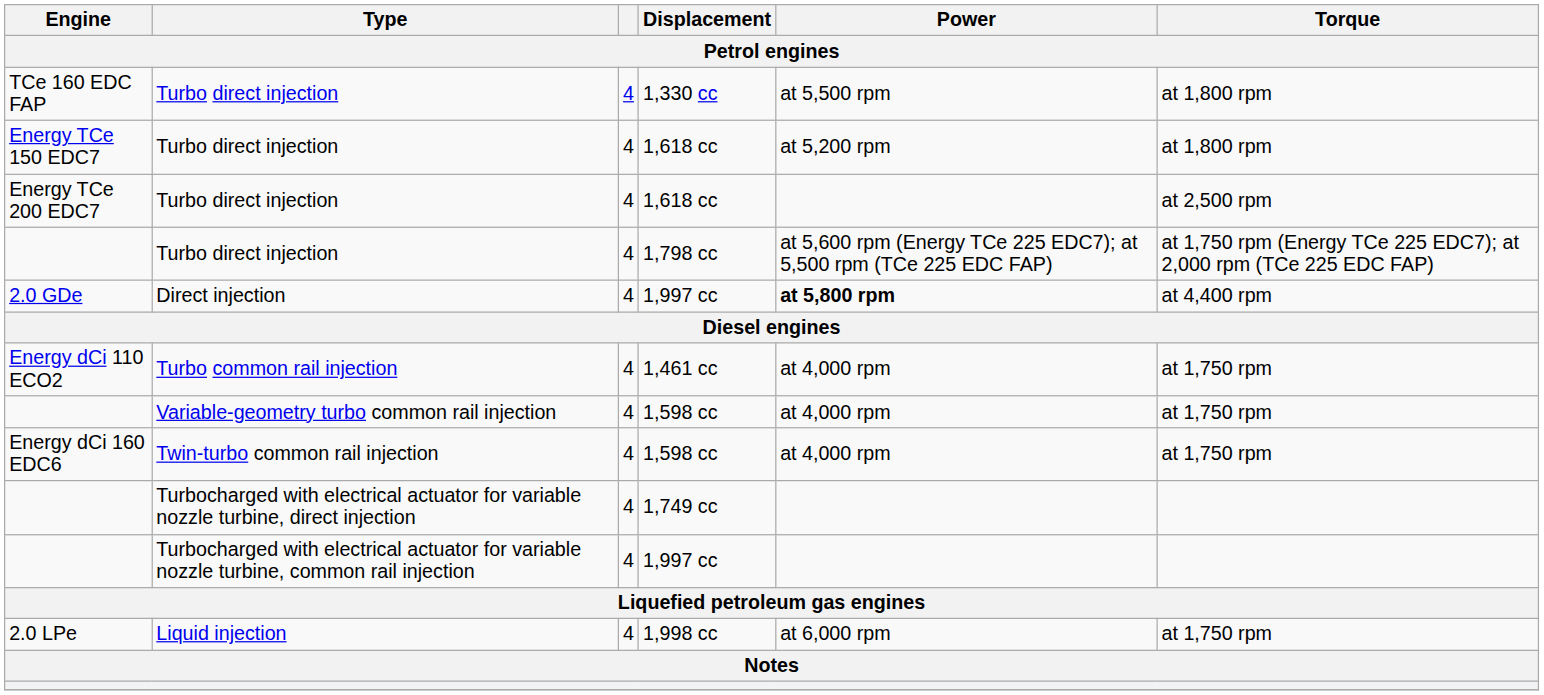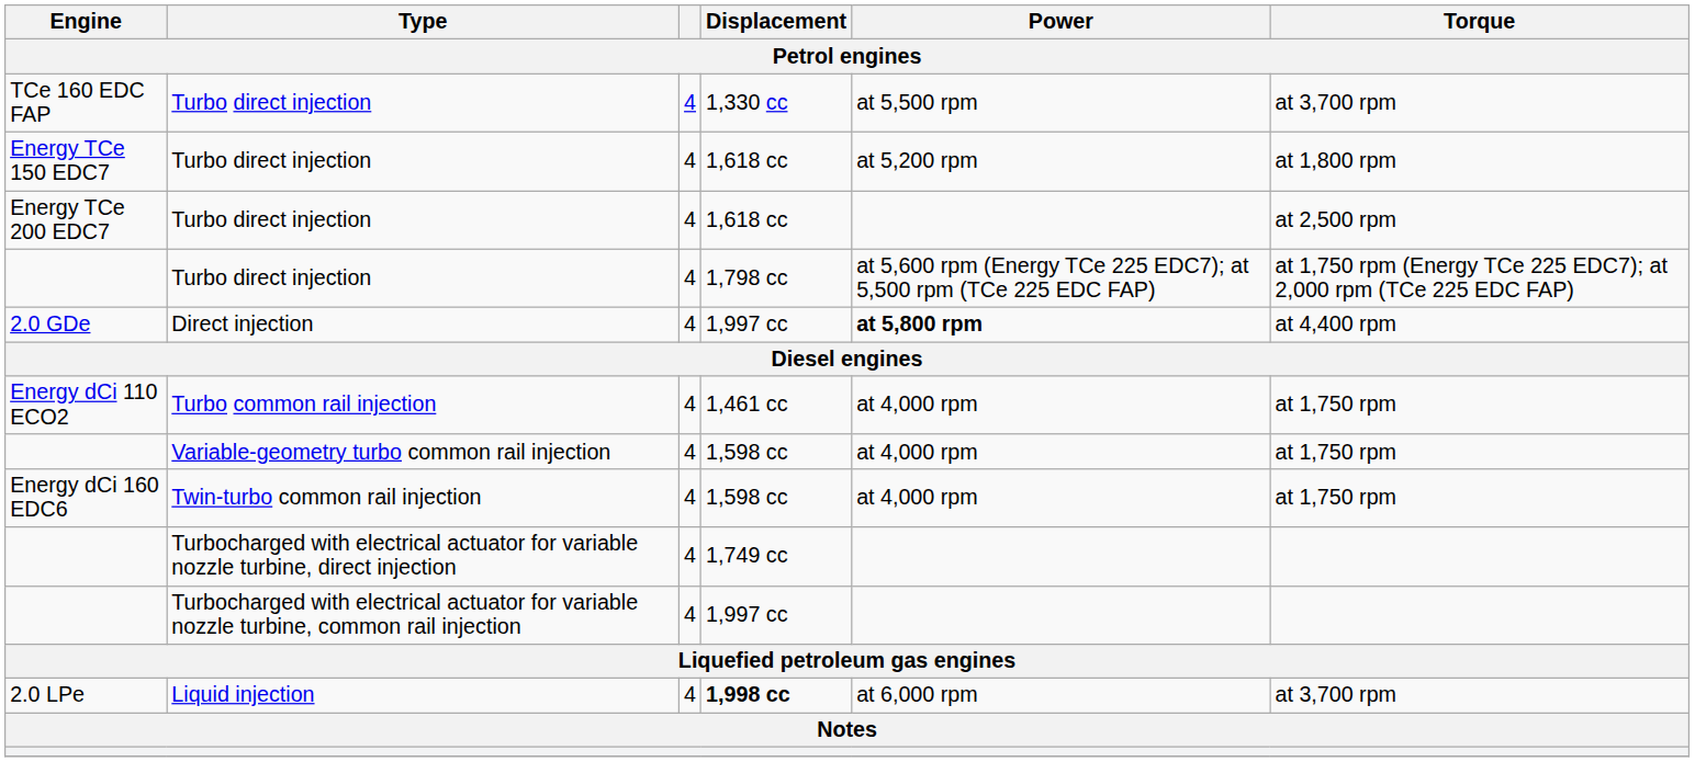 <table class="wikitable">
 <tr>
 <th>Engine</th>
 <th>Type</th>
 <th></th>
 <th>Displacement</th>
 <th>Power</th>
 <th>Torque</th>
 </tr>
 <tr>
 <th colspan="6">Petrol engines</th>
 </tr>
 <tr>
 <td>TCe 160 EDC FAP </td>
 <td><a href='#'>Turbo</a> <a href='#'>direct injection</a></td>
 <td><a href='#'>4</a></td>
 <td>1,330 <a href='#'>cc</a></td>
 <td> at 5,500 rpm</td>
-<td> at 1,800 rpm</td>
+<td> at 3,700 rpm</td>
 </tr>
 <tr>
 <td><a href='#'>Energy TCe</a> 150 EDC7 </td>
 <td>Turbo direct injection</td>
 <td>4</td>
 <td>1,618 cc</td>
 <td> at 5,200 rpm</td>
 <td> at 1,800 rpm</td>
 </tr>
 <tr>
 <td>Energy TCe 200 EDC7</td>
 <td>Turbo direct injection</td>
 <td>4</td>
 <td>1,618 cc</td>
 <td></td>
 <td> at 2,500 rpm</td>
 </tr>
 <tr>
 <td></td>
 <td>Turbo direct injection</td>
 <td>4</td>
 <td>1,798 cc</td>
 <td> at 5,600 rpm (Energy TCe 225 EDC7); at 5,500 rpm (TCe 225 EDC FAP)</td>
 <td> at 1,750 rpm (Energy TCe 225 EDC7); at 2,000 rpm (TCe 225 EDC FAP)</td>
 </tr>
 <tr>
 <td><a href='#'>2.0 GDe</a> </td>
 <td>Direct injection</td>
 <td>4</td>
 <td>1,997 cc</td>
 <td><strong> at 5,800 rpm</strong></td>
 <td> at 4,400 rpm</td>
 </tr>
 <tr>
 <th colspan="6">Diesel engines</th>
 </tr>
 <tr>
 <td><a href='#'>Energy dCi</a> 110 ECO2</td>
 <td><a href='#'>Turbo</a> <a href='#'>common rail injection</a></td>
 <td>4</td>
 <td>1,461 cc</td>
 <td> at 4,000 rpm</td>
 <td> at 1,750 rpm</td>
 </tr>
 <tr>
 <td> </td>
 <td><a href='#'>Variable-geometry turbo</a> common rail injection</td>
 <td>4</td>
 <td>1,598 cc</td>
 <td> at 4,000 rpm</td>
 <td> at 1,750 rpm</td>
 </tr>
 <tr>
 <td>Energy dCi 160 EDC6</td>
 <td><a href='#'>Twin-turbo</a> common rail injection</td>
 <td>4</td>
 <td>1,598 cc</td>
 <td> at 4,000 rpm</td>
 <td> at 1,750 rpm</td>
 </tr>
 <tr>
 <td></td>
 <td>Turbocharged with electrical actuator for variable nozzle turbine, direct injection</td>
 <td>4</td>
 <td>1,749 cc</td>
 <td></td>
 <td></td>
 </tr>
 <tr>
 <td></td>
 <td>Turbocharged with electrical actuator for variable nozzle turbine, common rail injection</td>
 <td>4</td>
 <td>1,997 cc</td>
 <td></td>
 <td></td>
 </tr>
 <tr>
 <th colspan="6">Liquefied petroleum gas engines</th>
 </tr>
 <tr>
 <td>2.0 LPe</td>
 <td><a href='#'>Liquid injection</a></td>
 <td>4</td>
-<td>1,998 cc</td>
+<td><strong>1,998 cc</strong></td>
 <td> at 6,000 rpm</td>
-<td> at 1,750 rpm</td>
+<td> at 3,700 rpm</td>
 </tr>
 <tr>
 <th colspan="6">Notes</th>
 </tr>
 <tr>
 <th style="background-color:#f2f3f4" colspan=6></th>
 </tr>
 <tr>
 </tr>
 </table>
